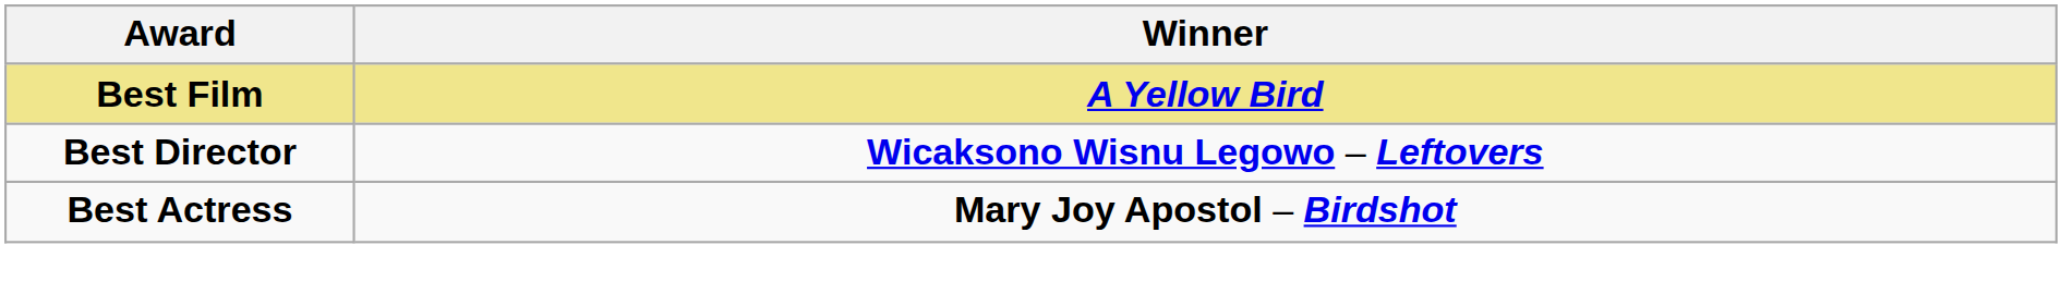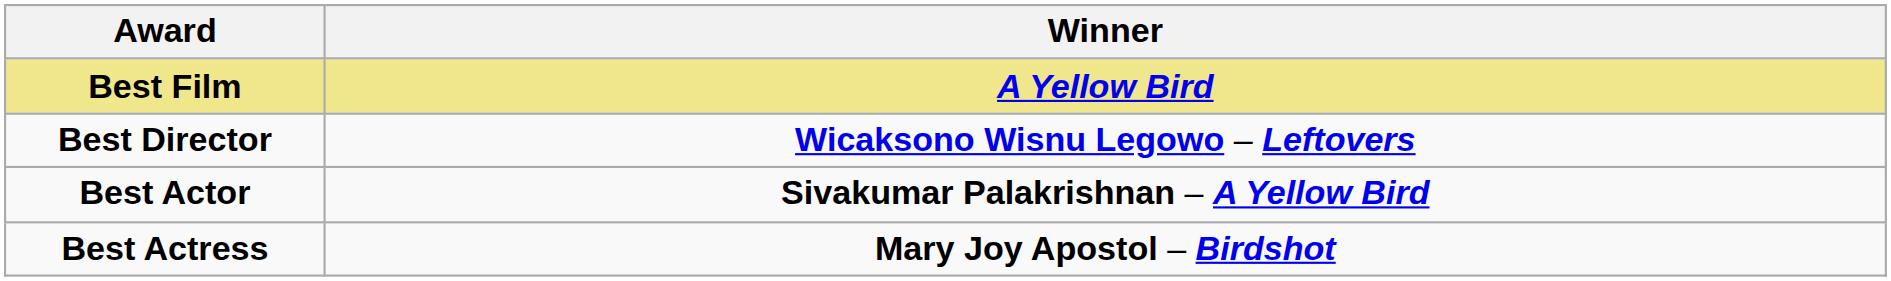 <table class=wikitable width="100%">
 <tr>
 <th width="17%">Award</th>
 <th width="83%">Winner</th>
 </tr>
 <tr>
 <td align=center style="background:#F0E68C"><strong>Best Film</strong></td>
 <td align=center style="background:#F0E68C"><strong><em><a href='#'>A Yellow Bird</a></em></strong></td>
 </tr>
 <tr>
 <td align=center><strong>Best Director</strong></td>
 <td align=center><strong><a href='#'>Wicaksono Wisnu Legowo</a></strong> – <strong><em><a href='#'>Leftovers</a></em></strong></td>
 </tr>
 <tr>
+<td align=center><strong>Best Actor</strong></td>
+<td align=center><strong>Sivakumar Palakrishnan</strong> – <strong><em><a href='#'>A Yellow Bird</a></em></strong></td>
+</tr>
+<tr>
 <td align=center><strong>Best Actress</strong></td>
 <td align=center><strong>Mary Joy Apostol</strong> – <strong><em><a href='#'>Birdshot</a></em></strong></td>
 </tr>
 </table>
